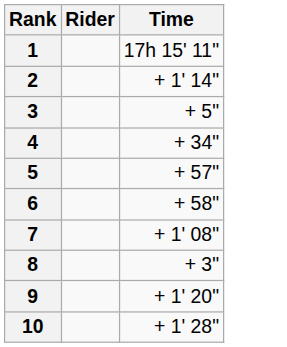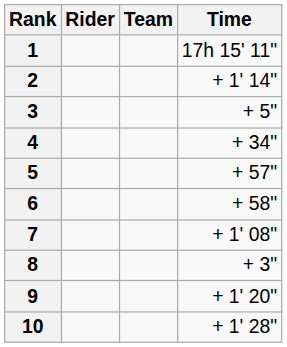 <table class="wikitable" margin-bottom:0;">
 <tr>
 <th scope="col">Rank</th>
 <th scope="col">Rider</th>
+<th scope="col">Team</th>
 <th scope="col">Time</th>
 </tr>
 <tr>
 <th scope="row">1</th>
 <td> </td>
+<td></td>
 <td align="right">17h 15' 11"</td>
 </tr>
 <tr>
 <th scope="row">2</th>
+<td></td>
 <td></td>
 <td align="right">+ 1' 14"</td>
 </tr>
 <tr>
 <th scope="row">3</th>
 <td></td>
+<td></td>
 <td align="right">+ 5"</td>
 </tr>
 <tr>
 <th scope="row">4</th>
+<td></td>
 <td></td>
 <td align="right">+ 34"</td>
 </tr>
 <tr>
 <th scope="row">5</th>
 <td></td>
+<td></td>
 <td align="right">+ 57"</td>
 </tr>
 <tr>
 <th scope="row">6</th>
+<td></td>
 <td></td>
 <td align="right">+ 58"</td>
 </tr>
 <tr>
 <th scope="row">7</th>
 <td></td>
+<td></td>
 <td align="right">+ 1' 08"</td>
 </tr>
 <tr>
 <th scope="row">8</th>
+<td></td>
 <td></td>
 <td align="right">+ 3"</td>
 </tr>
 <tr>
 <th scope="row">9</th>
 <td></td>
+<td></td>
 <td align="right">+ 1' 20"</td>
 </tr>
 <tr>
 <th scope="row">10</th>
 <td></td>
+<td></td>
 <td align="right">+ 1' 28"</td>
 </tr>
 </table>
